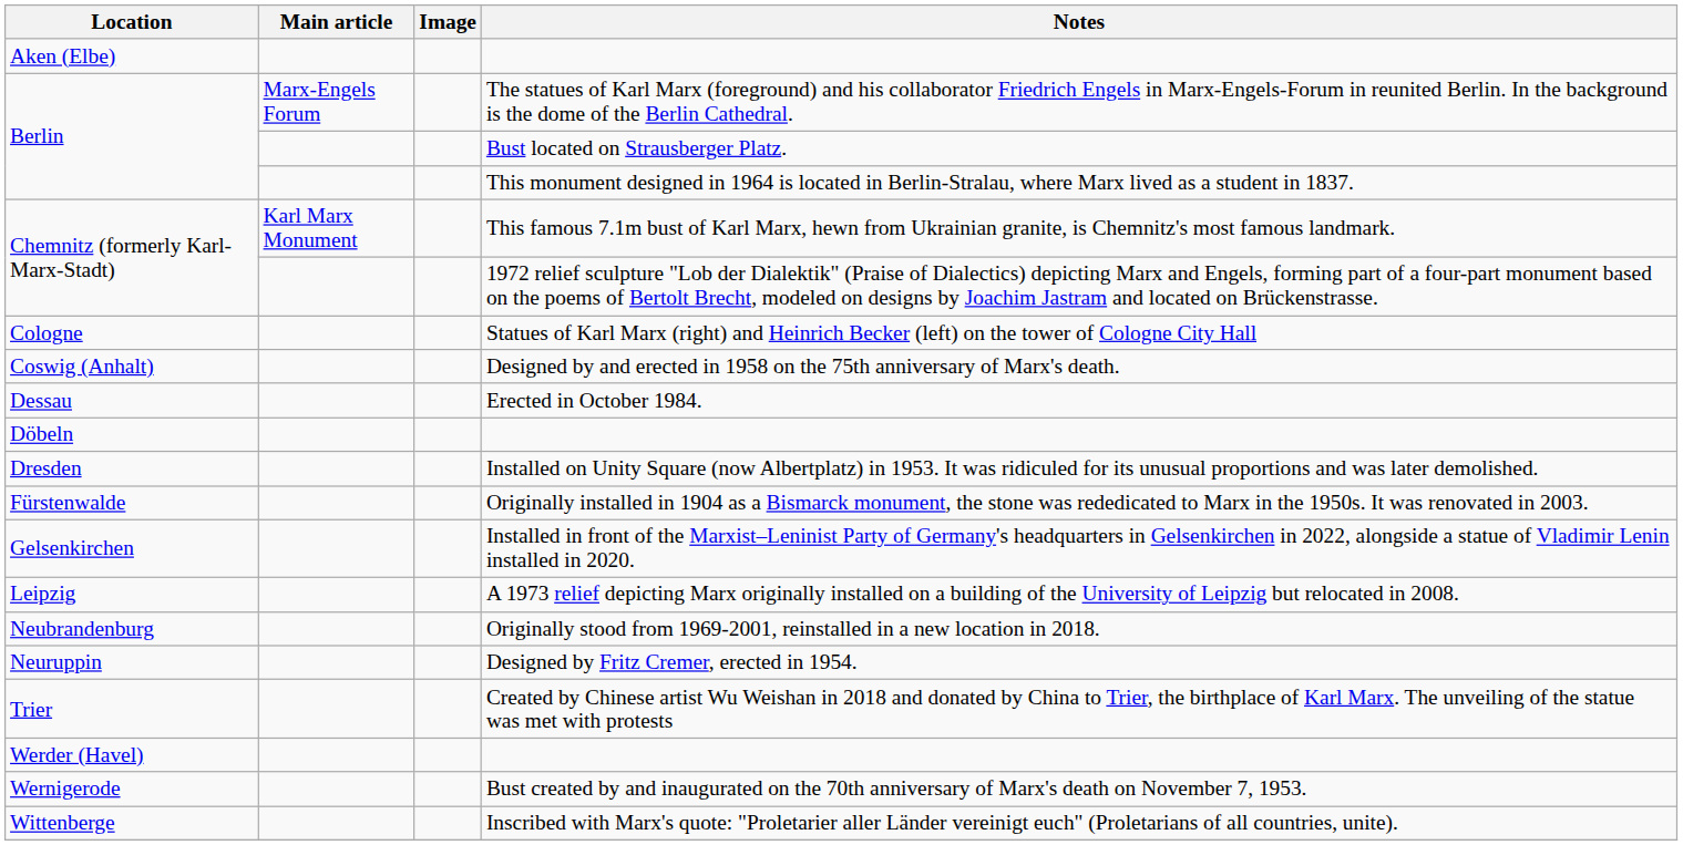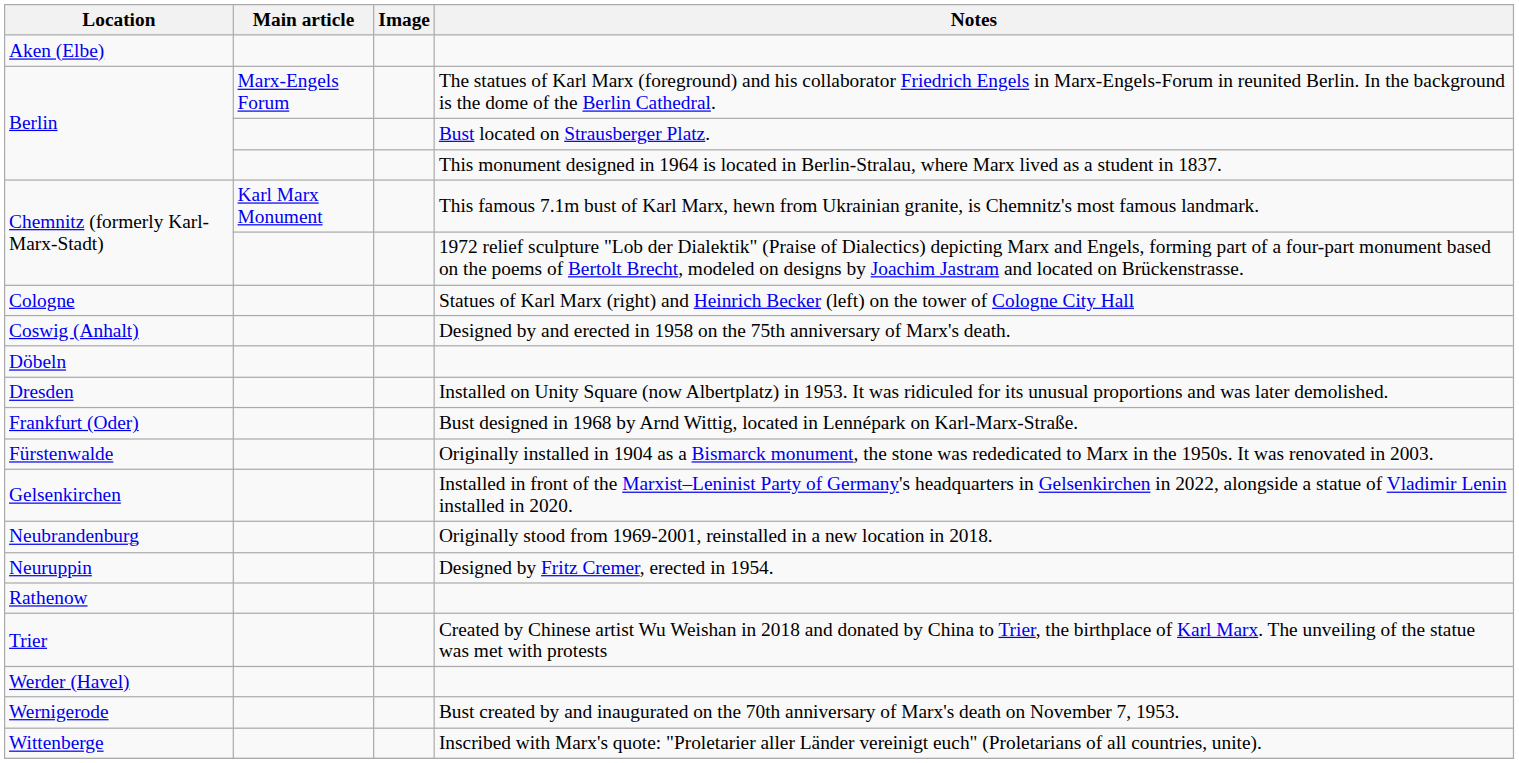 <table class="wide wikitable">
 <tr>
 <th>Location</th>
 <th>Main article</th>
 <th>Image</th>
 <th>Notes</th>
 </tr>
 <tr>
 <td><a href='#'>Aken (Elbe)</a></td>
 <td></td>
 <td></td>
 <td></td>
 </tr>
 <tr>
 <td rowspan=3><a href='#'>Berlin</a></td>
 <td><a href='#'>Marx-Engels Forum</a></td>
 <td></td>
 <td>The statues of Karl Marx (foreground) and his collaborator <a href='#'>Friedrich Engels</a> in Marx-Engels-Forum in reunited Berlin. In the background is the dome of the <a href='#'>Berlin Cathedral</a>.</td>
 </tr>
 <tr>
 <td></td>
 <td></td>
 <td><a href='#'>Bust</a> located on <a href='#'>Strausberger Platz</a>.</td>
 </tr>
 <tr>
 <td></td>
 <td></td>
 <td>This monument designed in 1964 is located in Berlin-Stralau, where Marx lived as a student in 1837.</td>
 </tr>
 <tr>
 <td rowspan=2><a href='#'>Chemnitz</a> (formerly Karl-Marx-Stadt)</td>
 <td><a href='#'>Karl Marx Monument</a></td>
 <td></td>
 <td>This famous 7.1m bust of Karl Marx, hewn from Ukrainian granite, is Chemnitz's most famous landmark.</td>
 </tr>
 <tr>
 <td></td>
 <td></td>
 <td>1972 relief sculpture "Lob der Dialektik" (Praise of Dialectics) depicting Marx and Engels, forming part of a four-part monument based on the poems of <a href='#'>Bertolt Brecht</a>, modeled on designs by <a href='#'>Joachim Jastram</a> and located on Brückenstrasse.</td>
 </tr>
 <tr>
 <td><a href='#'>Cologne</a></td>
 <td></td>
 <td></td>
 <td>Statues of Karl Marx (right) and <a href='#'>Heinrich Becker</a> (left) on the tower of <a href='#'>Cologne City Hall</a></td>
 </tr>
 <tr>
 <td><a href='#'>Coswig (Anhalt)</a></td>
 <td></td>
 <td></td>
 <td>Designed by  and erected in 1958 on the 75th anniversary of Marx's death.</td>
 </tr>
 <tr>
-<td><a href='#'>Dessau</a></td>
-<td></td>
-<td></td>
-<td>Erected in October 1984.</td>
-</tr>
-<tr>
 <td><a href='#'>Döbeln</a></td>
 <td></td>
 <td></td>
 <td></td>
 </tr>
 <tr>
 <td><a href='#'>Dresden</a></td>
 <td></td>
 <td></td>
 <td>Installed on Unity Square (now Albertplatz) in 1953. It was ridiculed for its unusual proportions and was later demolished.</td>
+</tr>
+<tr>
+<td><a href='#'>Frankfurt (Oder)</a></td>
+<td></td>
+<td></td>
+<td>Bust designed in 1968 by Arnd Wittig, located in Lennépark on Karl-Marx-Straße.</td>
 </tr>
 <tr>
 <td><a href='#'>Fürstenwalde</a></td>
 <td></td>
 <td></td>
 <td>Originally installed in 1904 as a <a href='#'>Bismarck monument</a>, the stone was rededicated to Marx in the 1950s. It was renovated in 2003.</td>
 </tr>
 <tr>
 <td><a href='#'>Gelsenkirchen</a></td>
 <td></td>
 <td></td>
 <td>Installed in front of the <a href='#'>Marxist–Leninist Party of Germany</a>'s headquarters in <a href='#'>Gelsenkirchen</a> in 2022, alongside a statue of <a href='#'>Vladimir Lenin</a> installed in 2020.</td>
 </tr>
 <tr>
-<td><a href='#'>Leipzig</a></td>
-<td></td>
-<td></td>
-<td>A 1973 <a href='#'>relief</a> depicting Marx originally installed on a building of the <a href='#'>University of Leipzig</a> but relocated in 2008.</td>
-</tr>
-<tr>
 <td><a href='#'>Neubrandenburg</a></td>
 <td></td>
 <td></td>
 <td>Originally stood from 1969-2001, reinstalled in a new location in 2018.</td>
 </tr>
 <tr>
 <td><a href='#'>Neuruppin</a></td>
 <td></td>
 <td></td>
 <td>Designed by <a href='#'>Fritz Cremer</a>, erected in 1954.</td>
+</tr>
+<tr>
+<td><a href='#'>Rathenow</a></td>
+<td></td>
+<td></td>
+<td></td>
 </tr>
 <tr>
 <td><a href='#'>Trier</a></td>
 <td></td>
 <td></td>
 <td>Created by Chinese artist Wu Weishan in 2018 and donated by China to <a href='#'>Trier</a>, the birthplace of <a href='#'>Karl Marx</a>. The unveiling of the statue was met with protests</td>
 </tr>
 <tr>
 <td><a href='#'>Werder (Havel)</a></td>
 <td></td>
 <td></td>
 <td></td>
 </tr>
 <tr>
 <td><a href='#'>Wernigerode</a></td>
 <td></td>
 <td></td>
 <td>Bust created by  and inaugurated on the 70th anniversary of Marx's death on November 7, 1953.</td>
 </tr>
 <tr>
 <td><a href='#'>Wittenberge</a></td>
 <td></td>
 <td></td>
 <td>Inscribed with Marx's quote: "Proletarier aller Länder vereinigt euch" (Proletarians of all countries, unite).</td>
 </tr>
 <tr>
 </tr>
 </table>
